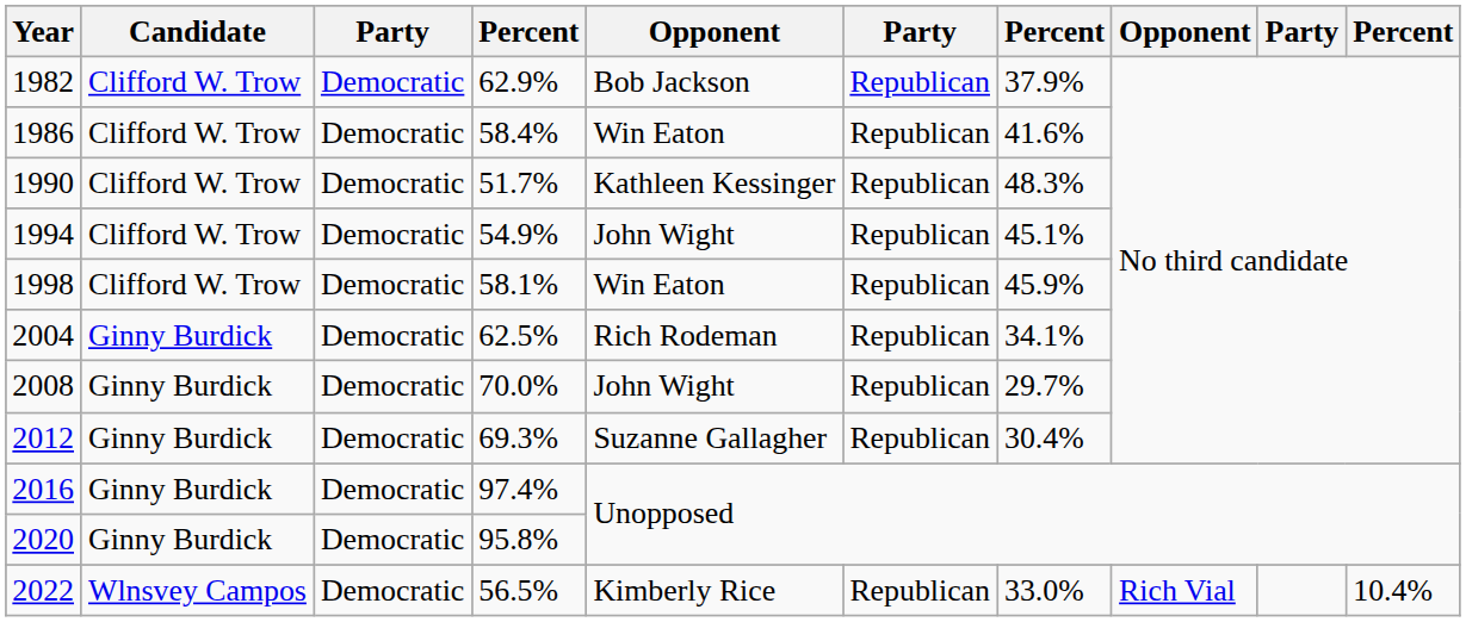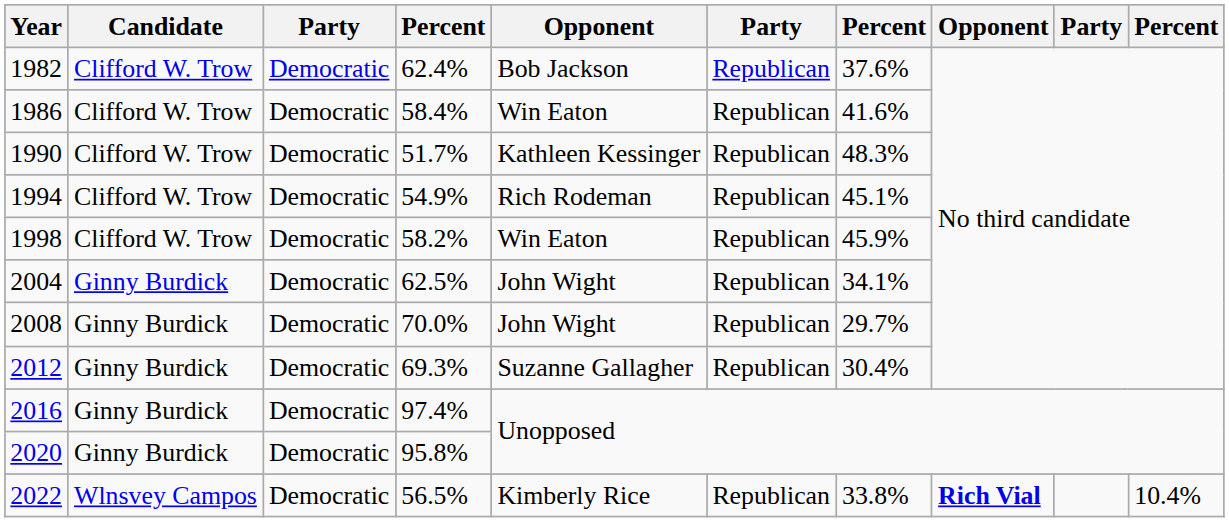 <table class="wikitable sortable" style="margin:0.5em auto; font-size:95%;">
 <tr>
 <th>Year</th>
 <th>Candidate</th>
 <th>Party</th>
 <th>Percent</th>
 <th>Opponent</th>
 <th>Party</th>
 <th>Percent</th>
 <th>Opponent</th>
 <th>Party</th>
 <th>Percent</th>
 </tr>
 <tr>
 <td>1982</td>
 <td><a href='#'>Clifford W. Trow</a></td>
 <td><a href='#'>Democratic</a></td>
-<td>62.9%</td>
+<td>62.4%</td>
 <td>Bob Jackson</td>
 <td><a href='#'>Republican</a></td>
-<td>37.9%</td>
+<td>37.6%</td>
 <td colspan=3 rowspan=8>No third candidate</td>
 </tr>
 <tr>
 <td>1986</td>
 <td>Clifford W. Trow</td>
 <td>Democratic</td>
 <td>58.4%</td>
 <td>Win Eaton</td>
 <td>Republican</td>
 <td>41.6%</td>
 </tr>
 <tr>
 <td>1990</td>
 <td>Clifford W. Trow</td>
 <td>Democratic</td>
 <td>51.7%</td>
 <td>Kathleen Kessinger</td>
 <td>Republican</td>
 <td>48.3%</td>
 </tr>
 <tr>
 <td>1994</td>
 <td>Clifford W. Trow</td>
 <td>Democratic</td>
 <td>54.9%</td>
-<td>John Wight</td>
+<td>Rich Rodeman</td>
 <td>Republican</td>
 <td>45.1%</td>
 </tr>
 <tr>
 <td>1998</td>
 <td>Clifford W. Trow</td>
 <td>Democratic</td>
-<td>58.1%</td>
+<td>58.2%</td>
 <td>Win Eaton</td>
 <td>Republican</td>
 <td>45.9%</td>
 </tr>
 <tr>
 <td>2004</td>
 <td><a href='#'>Ginny Burdick</a></td>
 <td>Democratic</td>
 <td>62.5%</td>
-<td>Rich Rodeman</td>
+<td>John Wight</td>
 <td>Republican</td>
 <td>34.1%</td>
 </tr>
 <tr>
 <td>2008</td>
 <td>Ginny Burdick</td>
 <td>Democratic</td>
 <td>70.0%</td>
 <td>John Wight</td>
 <td>Republican</td>
 <td>29.7%</td>
 </tr>
 <tr>
 <td><a href='#'>2012</a></td>
 <td>Ginny Burdick</td>
 <td>Democratic</td>
 <td>69.3%</td>
 <td>Suzanne Gallagher</td>
 <td>Republican</td>
 <td>30.4%</td>
 </tr>
 <tr>
 <td><a href='#'>2016</a></td>
 <td>Ginny Burdick</td>
 <td>Democratic</td>
 <td>97.4%</td>
 <td colspan=6 rowspan=2>Unopposed</td>
 </tr>
 <tr>
 <td><a href='#'>2020</a></td>
 <td>Ginny Burdick</td>
 <td>Democratic</td>
 <td>95.8%</td>
 </tr>
 <tr>
 <td><a href='#'>2022</a></td>
 <td><a href='#'>Wlnsvey Campos</a></td>
 <td>Democratic</td>
 <td>56.5%</td>
 <td>Kimberly Rice</td>
 <td>Republican</td>
-<td>33.0%</td>
-<td><a href='#'>Rich Vial</a></td>
+<td>33.8%</td>
+<td><strong><a href='#'>Rich Vial</a></strong></td>
 <td></td>
 <td>10.4%</td>
 </tr>
 </table>
